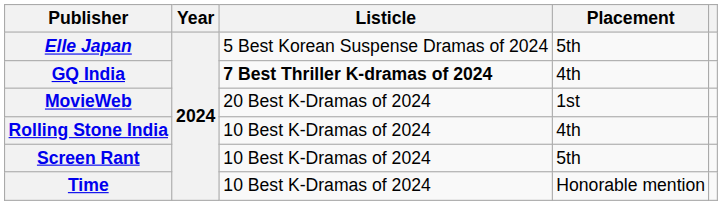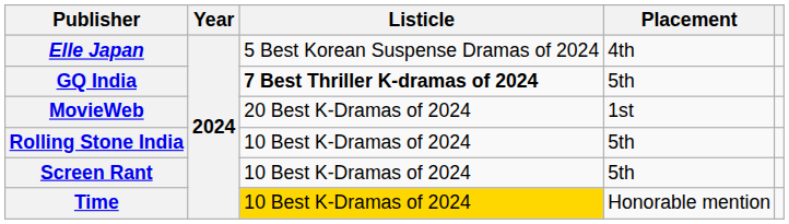 <table class="wikitable plainrowheaders sortable">
 <tr>
 <th scope="col">Publisher</th>
 <th scope="col">Year</th>
 <th scope="col">Listicle</th>
 <th scope="col">Placement</th>
 <th scope="col" class="unsortable"></th>
 </tr>
 <tr>
 <th scope="row"><em><a href='#'>Elle Japan</a></th>
 <th scope="row"  rowspan="6">2024</th>
 <td>5 Best Korean Suspense Dramas of 2024</td>
-<td>5th</td>
+<td>4th</td>
 <td style="text-align:center"></td>
 </tr>
 <tr>
 <th scope="row"></em><a href='#'>GQ India</a><em></th>
 <td><strong>7 Best Thriller K-dramas of 2024</strong></td>
-<td>4th</td>
+<td>5th</td>
 <td style="text-align:center"></td>
 </tr>
 <tr>
 <th scope="row"></em><a href='#'>MovieWeb</a><em></th>
 <td>20 Best K-Dramas of 2024</td>
 <td>1st</td>
 <td style="text-align:center"></td>
 </tr>
 <tr>
 <th scope="row"></em><a href='#'>Rolling Stone India</a><em></th>
 <td>10 Best K-Dramas of 2024</td>
-<td>4th</td>
+<td>5th</td>
 <td style="text-align:center"></td>
 </tr>
 <tr>
 <th scope="row"></em><a href='#'>Screen Rant</a><em></th>
 <td>10 Best K-Dramas of 2024</td>
 <td>5th</td>
 <td style="text-align:center"></td>
 </tr>
 <tr>
 <th scope="row"></em><a href='#'>Time</a><em></th>
-<td>10 Best K-Dramas of 2024</td>
+<td style="background: gold;">10 Best K-Dramas of 2024</td>
 <td>Honorable mention</td>
 <td style="text-align:center"></td>
 </tr>
 </table>
